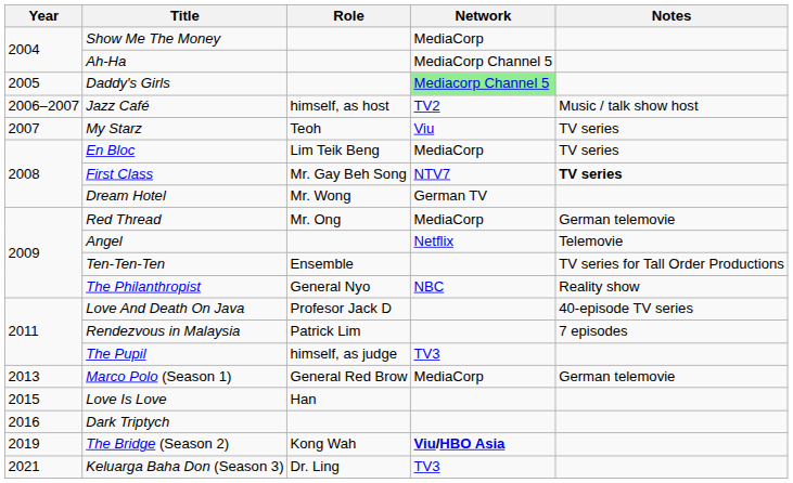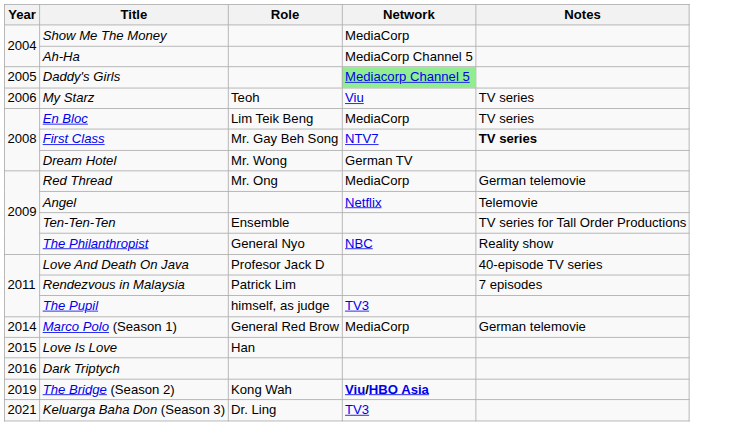 <table class="wikitable">
 <tr>
 <th>Year</th>
 <th>Title</th>
 <th>Role</th>
 <th>Network</th>
 <th>Notes</th>
 </tr>
 <tr>
 <td rowspan="2">2004</td>
 <td><em>Show Me The Money</em></td>
 <td></td>
 <td>MediaCorp</td>
 <td></td>
 </tr>
 <tr>
 <td><em>Ah-Ha</em></td>
 <td></td>
 <td>MediaCorp Channel 5</td>
 <td></td>
 </tr>
 <tr>
 <td>2005</td>
 <td><em>Daddy's Girls</em></td>
 <td></td>
 <td style="background: lightgreen;"><a href='#'>Mediacorp Channel 5</a></td>
 <td></td>
 </tr>
 <tr>
-<td>2006–2007</td>
-<td><em>Jazz Café</em></td>
-<td>himself, as host</td>
-<td><a href='#'>TV2</a></td>
-<td>Music / talk show host</td>
-</tr>
-<tr>
-<td>2007</td>
+<td>2006</td>
 <td><em>My Starz</em></td>
 <td>Teoh</td>
 <td><a href='#'>Viu</a></td>
 <td>TV series</td>
 </tr>
 <tr>
 <td rowspan="3">2008</td>
 <td><em><a href='#'>En Bloc</a></em></td>
 <td>Lim Teik Beng</td>
 <td>MediaCorp</td>
 <td>TV series</td>
 </tr>
 <tr>
 <td><a href='#'><em>First Class</em></a></td>
 <td>Mr. Gay Beh Song</td>
 <td><a href='#'>NTV7</a></td>
 <td><strong>TV series</strong></td>
 </tr>
 <tr>
 <td><em>Dream Hotel</em></td>
 <td>Mr. Wong</td>
 <td>German TV</td>
 <td></td>
 </tr>
 <tr>
 <td rowspan="4">2009</td>
 <td><em>Red Thread</em></td>
 <td>Mr. Ong</td>
 <td>MediaCorp</td>
 <td>German telemovie</td>
 </tr>
 <tr>
 <td><em>Angel</em></td>
 <td></td>
 <td><a href='#'>Netflix</a></td>
 <td>Telemovie</td>
 </tr>
 <tr>
 <td><em>Ten-Ten-Ten</em></td>
 <td>Ensemble</td>
 <td></td>
 <td>TV series for Tall Order Productions</td>
 </tr>
 <tr>
 <td><a href='#'><em>The Philanthropist</em></a></td>
 <td>General Nyo</td>
 <td><a href='#'>NBC</a></td>
 <td>Reality show</td>
 </tr>
 <tr>
 <td rowspan="3">2011</td>
 <td><em>Love And Death On Java</em></td>
 <td>Profesor Jack D</td>
 <td></td>
 <td>40-episode TV series</td>
 </tr>
 <tr>
 <td><em>Rendezvous in Malaysia</em></td>
 <td>Patrick Lim</td>
 <td></td>
 <td>7 episodes</td>
 </tr>
 <tr>
 <td><a href='#'><em>The Pupil</em></a></td>
 <td>himself, as judge</td>
 <td><a href='#'>TV3</a></td>
 <td></td>
 </tr>
 <tr>
-<td>2013</td>
+<td>2014</td>
 <td><em><a href='#'>Marco Polo</a></em> (Season 1)</td>
 <td>General Red Brow</td>
 <td>MediaCorp</td>
 <td>German telemovie</td>
 </tr>
 <tr>
 <td>2015</td>
 <td><em>Love Is Love</em></td>
 <td>Han</td>
 <td></td>
 <td></td>
 </tr>
 <tr>
 <td>2016</td>
 <td><em>Dark Triptych</em></td>
 <td></td>
 <td></td>
 <td></td>
 </tr>
 <tr>
 <td>2019</td>
 <td><em><a href='#'>The Bridge</a></em> (Season 2)</td>
 <td>Kong Wah</td>
 <td><strong><a href='#'>Viu</a>/<a href='#'>HBO Asia</a></strong></td>
 <td></td>
 </tr>
 <tr>
 <td>2021</td>
 <td><em>Keluarga Baha Don</em> (Season 3)</td>
 <td>Dr. Ling</td>
 <td><a href='#'>TV3</a></td>
 <td></td>
 </tr>
 </table>
